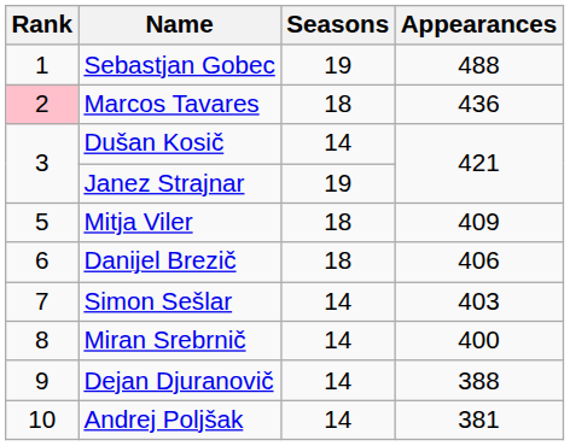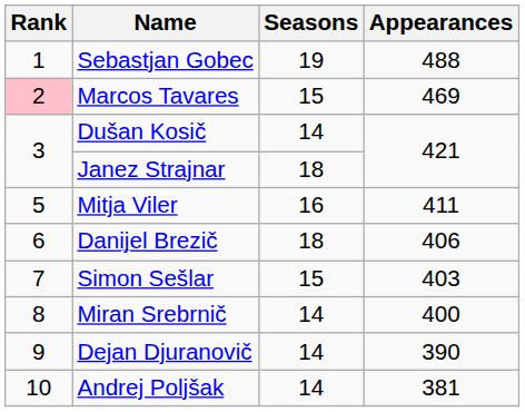 <table class="wikitable sortable" style="text-align: center;">
 <tr>
 <th>Rank</th>
 <th class="unsortable">Name</th>
 <th>Seasons</th>
 <th>Appearances</th>
 </tr>
 <tr>
 <td>1</td>
 <td style="text-align: left;"><a href='#'>Sebastjan Gobec</a></td>
 <td>19</td>
 <td>488</td>
 </tr>
 <tr>
 <td style="background: pink;">2</td>
 <td style="text-align: left;"><a href='#'>Marcos Tavares</a></td>
-<td>18</td>
-<td>436</td>
+<td>15</td>
+<td>469</td>
 </tr>
 <tr>
 <td rowspan="2">3</td>
 <td style="text-align: left;"><a href='#'>Dušan Kosič</a></td>
 <td>14</td>
 <td rowspan="2">421</td>
 </tr>
 <tr>
 <td style="text-align: left;"><a href='#'>Janez Strajnar</a></td>
-<td>19</td>
+<td>18</td>
 </tr>
 <tr>
 <td>5</td>
 <td style="text-align: left;"><a href='#'>Mitja Viler</a></td>
-<td>18</td>
-<td>409</td>
+<td>16</td>
+<td>411</td>
 </tr>
 <tr>
 <td>6</td>
 <td style="text-align: left;"><a href='#'>Danijel Brezič</a></td>
 <td>18</td>
 <td>406</td>
 </tr>
 <tr>
 <td>7</td>
 <td style="text-align: left;"><a href='#'>Simon Sešlar</a></td>
-<td>14</td>
+<td>15</td>
 <td>403</td>
 </tr>
 <tr>
 <td>8</td>
 <td style="text-align: left;"><a href='#'>Miran Srebrnič</a></td>
 <td>14</td>
 <td>400</td>
 </tr>
 <tr>
 <td>9</td>
 <td style="text-align: left;"><a href='#'>Dejan Djuranovič</a></td>
 <td>14</td>
-<td>388</td>
+<td>390</td>
 </tr>
 <tr>
 <td>10</td>
 <td style="text-align: left;"><a href='#'>Andrej Poljšak</a></td>
 <td>14</td>
 <td>381</td>
 </tr>
 </table>
